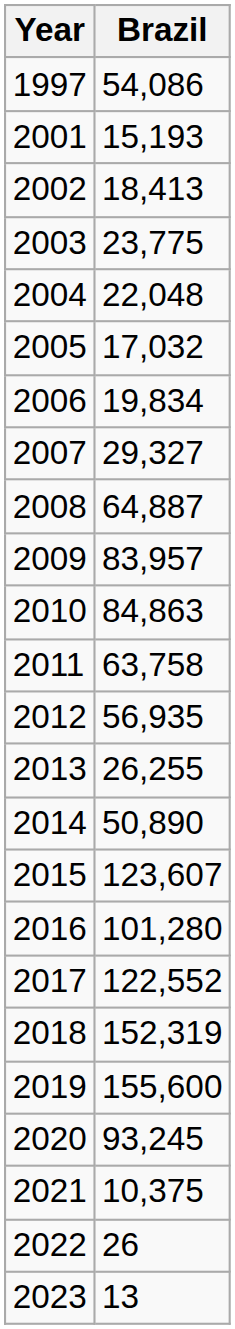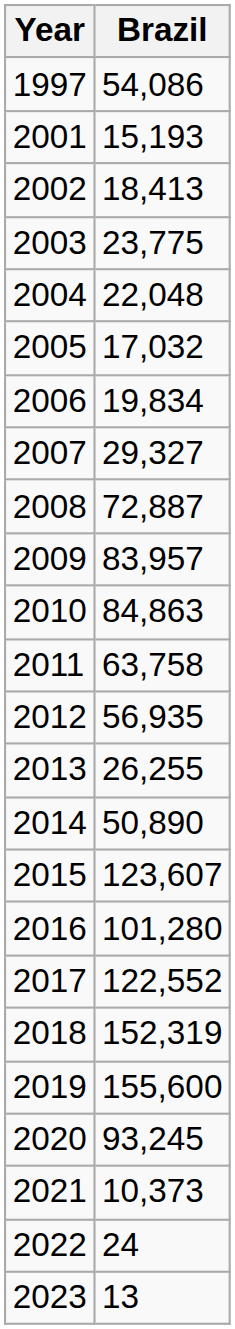 <table class="wikitable">
 <tr>
 <th>Year</th>
 <th>Brazil</th>
 </tr>
 <tr>
 <td>1997</td>
 <td>54,086</td>
 </tr>
 <tr>
 <td>2001</td>
 <td>15,193</td>
 </tr>
 <tr>
 <td>2002</td>
 <td>18,413</td>
 </tr>
 <tr>
 <td>2003</td>
 <td>23,775</td>
 </tr>
 <tr>
 <td>2004</td>
 <td>22,048</td>
 </tr>
 <tr>
 <td>2005</td>
 <td>17,032</td>
 </tr>
 <tr>
 <td>2006</td>
 <td>19,834</td>
 </tr>
 <tr>
 <td>2007</td>
 <td>29,327</td>
 </tr>
 <tr>
 <td>2008</td>
-<td>64,887</td>
+<td>72,887</td>
 </tr>
 <tr>
 <td>2009</td>
 <td>83,957</td>
 </tr>
 <tr>
 <td>2010</td>
 <td>84,863</td>
 </tr>
 <tr>
 <td>2011</td>
 <td>63,758</td>
 </tr>
 <tr>
 <td>2012</td>
 <td>56,935</td>
 </tr>
 <tr>
 <td>2013</td>
 <td>26,255</td>
 </tr>
 <tr>
 <td>2014</td>
 <td>50,890</td>
 </tr>
 <tr>
 <td>2015</td>
 <td>123,607</td>
 </tr>
 <tr>
 <td>2016</td>
 <td>101,280</td>
 </tr>
 <tr>
 <td>2017</td>
 <td>122,552</td>
 </tr>
 <tr>
 <td>2018</td>
 <td>152,319</td>
 </tr>
 <tr>
 <td>2019</td>
 <td>155,600</td>
 </tr>
 <tr>
 <td>2020</td>
 <td>93,245</td>
 </tr>
 <tr>
 <td>2021</td>
-<td>10,375</td>
+<td>10,373</td>
 </tr>
 <tr>
 <td>2022</td>
-<td>26</td>
+<td>24</td>
 </tr>
 <tr>
 <td>2023</td>
 <td>13</td>
 </tr>
 </table>
